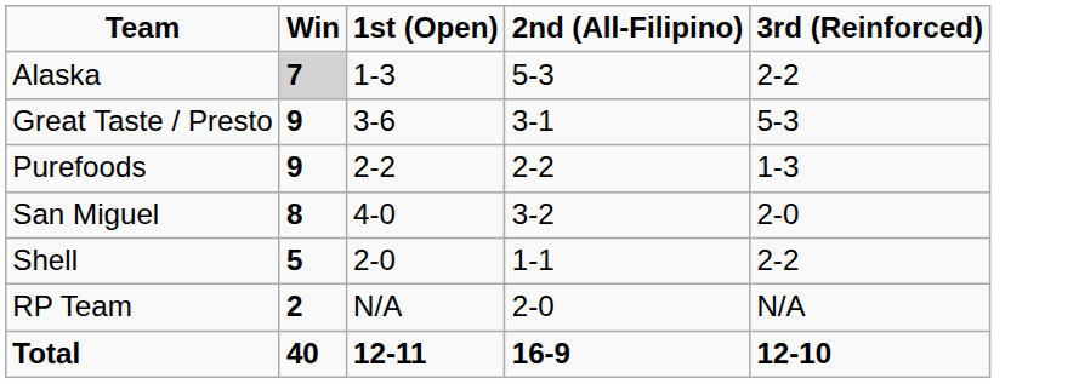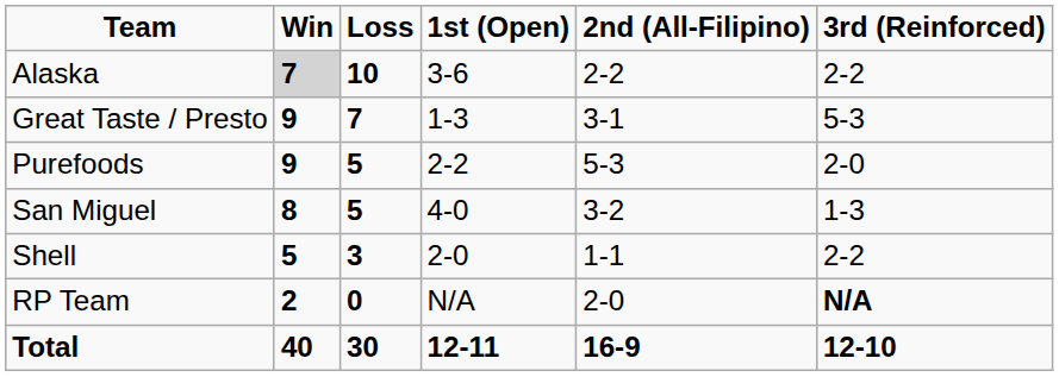 <table class=wikitable sortable>
 <tr align=center>
 <td><strong>Team</strong></td>
 <td><strong>Win</strong></td>
+<td><strong>Loss</strong></td>
 <td><strong>1st (Open)</strong></td>
 <td><strong>2nd (All-Filipino)</strong></td>
 <td><strong>3rd (Reinforced)</strong></td>
 </tr>
 <tr>
 <td>Alaska</td>
 <td style="background: lightgrey;"><strong>7</strong></td>
-<td>1-3</td>
-<td>5-3</td>
+<td><strong>10</strong></td>
+<td>3-6</td>
+<td>2-2</td>
 <td>2-2</td>
 </tr>
 <tr>
 <td>Great Taste / Presto</td>
 <td><strong>9</strong></td>
-<td>3-6</td>
+<td><strong>7</strong></td>
+<td>1-3</td>
 <td>3-1</td>
 <td>5-3</td>
 </tr>
 <tr>
 <td>Purefoods</td>
 <td><strong>9</strong></td>
+<td><strong>5</strong></td>
 <td>2-2</td>
-<td>2-2</td>
-<td>1-3</td>
+<td>5-3</td>
+<td>2-0</td>
 </tr>
 <tr>
 <td>San Miguel</td>
 <td><strong>8</strong></td>
+<td><strong>5</strong></td>
 <td>4-0</td>
 <td>3-2</td>
-<td>2-0</td>
+<td>1-3</td>
 </tr>
 <tr>
 <td>Shell</td>
 <td><strong>5</strong></td>
+<td><strong>3</strong></td>
 <td>2-0</td>
 <td>1-1</td>
 <td>2-2</td>
 </tr>
 <tr>
 <td>RP Team</td>
 <td><strong>2</strong></td>
+<td><strong>0</strong></td>
 <td>N/A</td>
 <td>2-0</td>
-<td>N/A</td>
+<td><strong>N/A</strong></td>
 </tr>
 <tr>
 <td><strong>Total</strong></td>
 <td><strong>40</strong></td>
+<td><strong>30</strong></td>
 <td><strong>12-11</strong></td>
 <td><strong>16-9</strong></td>
 <td><strong>12-10</strong></td>
 </tr>
 </table>
